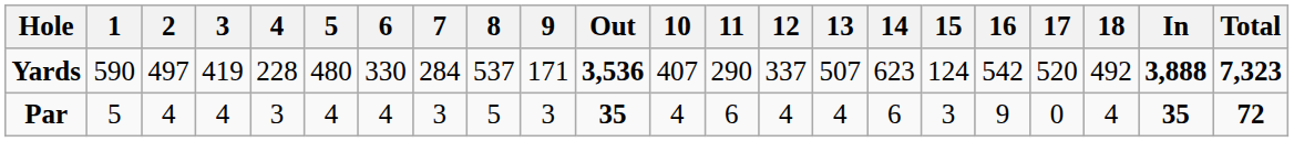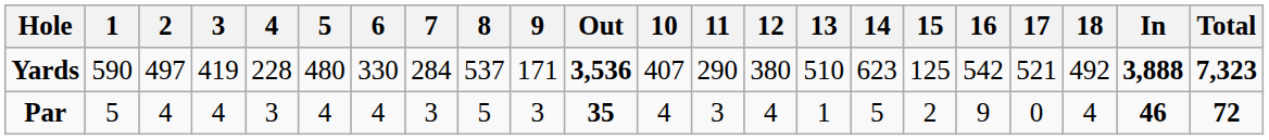 <table class="wikitable" style="text-align:center">
 <tr>
 <th>Hole</th>
 <th>1</th>
 <th>2</th>
 <th>3</th>
 <th>4</th>
 <th>5</th>
 <th>6</th>
 <th>7</th>
 <th>8</th>
 <th>9</th>
 <th>Out</th>
 <th>10</th>
 <th>11</th>
 <th>12</th>
 <th>13</th>
 <th>14</th>
 <th>15</th>
 <th>16</th>
 <th>17</th>
 <th>18</th>
 <th>In</th>
 <th>Total</th>
 </tr>
 <tr>
 <td><strong>Yards</strong></td>
 <td>590</td>
 <td>497</td>
 <td>419</td>
 <td>228</td>
 <td>480</td>
 <td>330</td>
 <td>284</td>
 <td>537</td>
 <td>171</td>
 <td><strong>3,536</strong></td>
 <td>407</td>
 <td>290</td>
-<td>337</td>
-<td>507</td>
+<td>380</td>
+<td>510</td>
 <td>623</td>
-<td>124</td>
+<td>125</td>
 <td>542</td>
-<td>520</td>
+<td>521</td>
 <td>492</td>
 <td><strong>3,888</strong></td>
 <td><strong>7,323</strong></td>
 </tr>
 <tr>
 <td><strong>Par</strong></td>
 <td>5</td>
 <td>4</td>
 <td>4</td>
 <td>3</td>
 <td>4</td>
 <td>4</td>
 <td>3</td>
 <td>5</td>
 <td>3</td>
 <td><strong>35</strong></td>
 <td>4</td>
-<td>6</td>
+<td>3</td>
 <td>4</td>
-<td>4</td>
-<td>6</td>
-<td>3</td>
+<td>1</td>
+<td>5</td>
+<td>2</td>
 <td>9</td>
 <td>0</td>
 <td>4</td>
-<td><strong>35</strong></td>
+<td><strong>46</strong></td>
 <td><strong>72</strong></td>
 </tr>
 </table>
